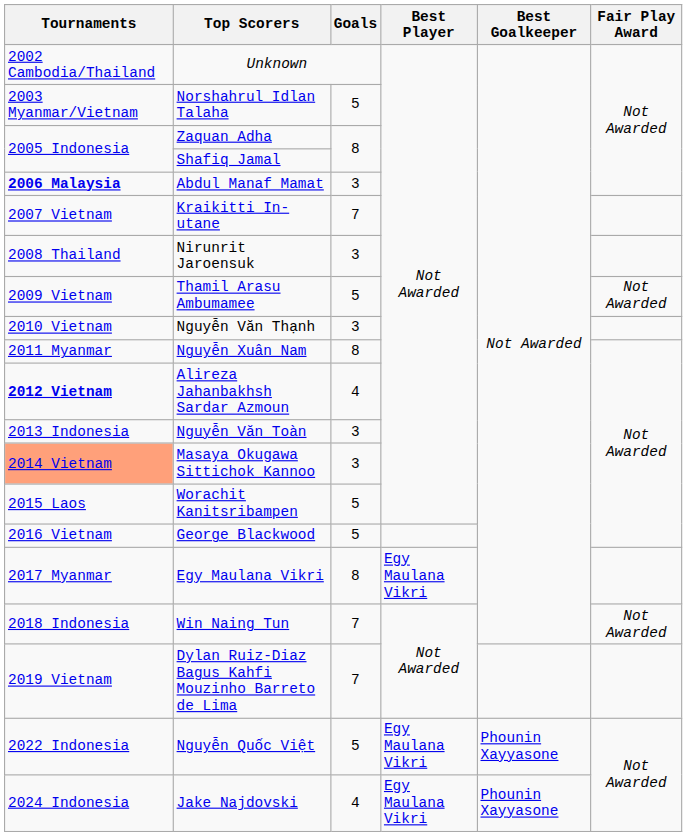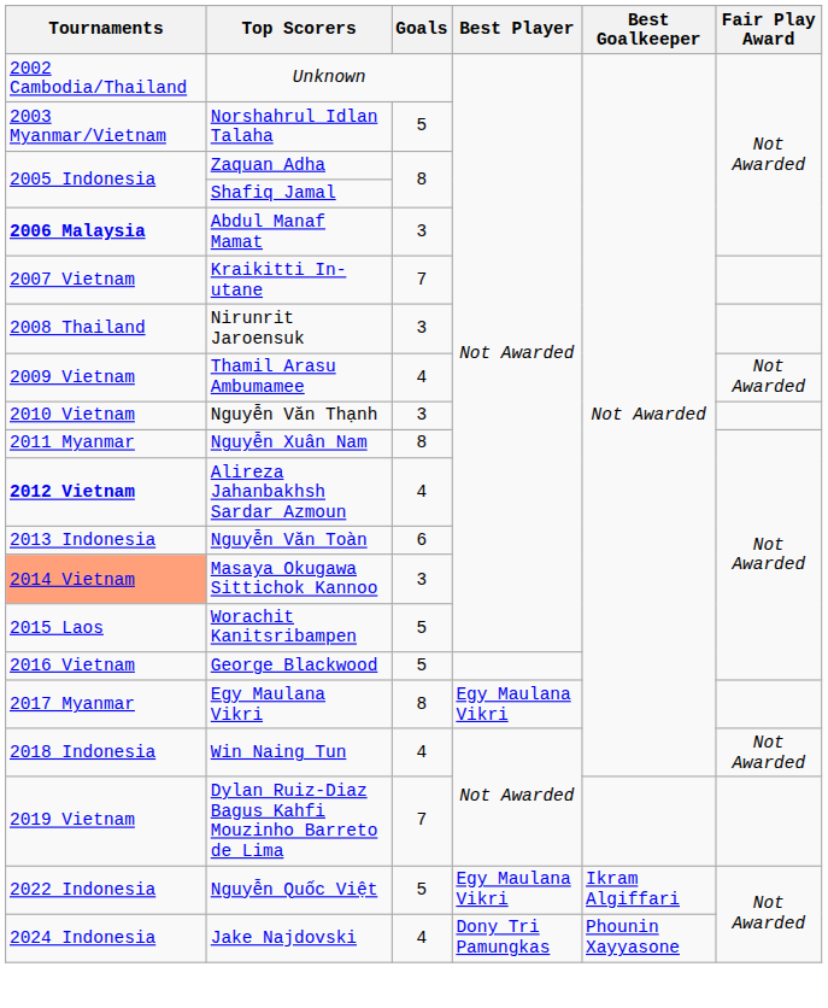 <table class=wikitable>
 <tr>
 <th>Tournaments</th>
 <th>Top Scorers</th>
 <th>Goals</th>
 <th>Best Player</th>
 <th>Best Goalkeeper</th>
 <th>Fair Play Award</th>
 </tr>
 <tr>
 <td> <a href='#'>2002 Cambodia/Thailand</a></td>
 <td colspan="2" align=center><em>Unknown</em></td>
 <td rowspan="14" align=center><em>Not Awarded</em></td>
 <td rowspan="17" align=center><em>Not Awarded</em></td>
 <td rowspan="5" align=center><em>Not Awarded</em></td>
 </tr>
 <tr>
 <td> <a href='#'>2003 Myanmar/Vietnam</a></td>
 <td> <a href='#'>Norshahrul Idlan Talaha</a></td>
 <td align=center>5</td>
 </tr>
 <tr>
 <td rowspan=2> <a href='#'>2005 Indonesia</a></td>
 <td> <a href='#'>Zaquan Adha</a></td>
 <td align=center rowspan=2>8</td>
 </tr>
 <tr>
 <td> <a href='#'>Shafiq Jamal</a></td>
 </tr>
 <tr>
 <td><strong> <a href='#'>2006 Malaysia</a></strong></td>
 <td> <a href='#'>Abdul Manaf Mamat</a></td>
 <td align=center>3</td>
 </tr>
 <tr>
 <td> <a href='#'>2007 Vietnam</a></td>
 <td> <a href='#'>Kraikitti In-utane</a></td>
 <td align=center>7</td>
 </tr>
 <tr>
 <td> <a href='#'>2008 Thailand</a></td>
 <td> Nirunrit Jaroensuk</td>
 <td align=center>3</td>
 <td></td>
 </tr>
 <tr>
 <td> <a href='#'>2009 Vietnam</a></td>
 <td> <a href='#'>Thamil Arasu Ambumamee</a></td>
-<td align=center>5</td>
+<td align=center>4</td>
 <td align=center><em>Not Awarded</em></td>
 </tr>
 <tr>
 <td> <a href='#'>2010 Vietnam</a></td>
 <td> Nguyễn Văn Thạnh</td>
 <td align=center>3</td>
 <td></td>
 </tr>
 <tr>
 <td> <a href='#'>2011 Myanmar</a></td>
 <td> <a href='#'>Nguyễn Xuân Nam</a></td>
 <td align=center>8</td>
 <td rowspan="6" align=center><em>Not Awarded</em></td>
 </tr>
 <tr>
 <td><strong> <a href='#'>2012 Vietnam</a></strong></td>
 <td> <a href='#'>Alireza Jahanbakhsh</a><br> <a href='#'>Sardar Azmoun</a></td>
 <td align=center>4</td>
 </tr>
 <tr>
 <td> <a href='#'>2013 Indonesia</a></td>
 <td> <a href='#'>Nguyễn Văn Toàn</a></td>
-<td align=center>3</td>
+<td align=center>6</td>
 </tr>
 <tr>
 <td style="background: lightsalmon;"> <a href='#'>2014 Vietnam</a></td>
 <td> <a href='#'>Masaya Okugawa</a><br> <a href='#'>Sittichok Kannoo</a></td>
 <td align=center>3</td>
 </tr>
 <tr>
 <td> <a href='#'>2015 Laos</a></td>
 <td> <a href='#'>Worachit Kanitsribampen</a></td>
 <td align=center>5</td>
 </tr>
 <tr>
 <td> <a href='#'>2016 Vietnam</a></td>
 <td> <a href='#'>George Blackwood</a></td>
 <td align=center>5</td>
 </tr>
 <tr>
 <td> <a href='#'>2017 Myanmar</a></td>
 <td> <a href='#'>Egy Maulana Vikri</a></td>
 <td align=center>8</td>
 <td> <a href='#'>Egy Maulana Vikri</a></td>
 <td></td>
 </tr>
 <tr>
 <td> <a href='#'>2018 Indonesia</a></td>
 <td> <a href='#'>Win Naing Tun</a></td>
-<td align=center>7</td>
+<td align=center>4</td>
 <td rowspan="2" align=center><em>Not Awarded</em></td>
 <td align=center><em>Not Awarded</em></td>
 </tr>
 <tr>
 <td> <a href='#'>2019 Vietnam</a></td>
 <td> <a href='#'>Dylan Ruiz-Diaz</a><br> <a href='#'>Bagus Kahfi</a><br> <a href='#'>Mouzinho Barreto de Lima</a></td>
 <td align=center>7</td>
 <td></td>
 </tr>
 <tr>
 <td> <a href='#'>2022 Indonesia</a></td>
 <td> <a href='#'>Nguyễn Quốc Việt</a></td>
 <td align=center>5</td>
 <td> <a href='#'>Egy Maulana Vikri</a></td>
-<td> <a href='#'>Phounin Xayyasone</a></td>
+<td> <a href='#'>Ikram Algiffari</a></td>
 <td rowspan="2" align=center><em>Not Awarded</em></td>
 </tr>
 <tr>
 <td> <a href='#'>2024 Indonesia</a></td>
 <td> <a href='#'>Jake Najdovski</a></td>
 <td align=center>4</td>
-<td> <a href='#'>Egy Maulana Vikri</a></td>
+<td> <a href='#'>Dony Tri Pamungkas</a></td>
 <td> <a href='#'>Phounin Xayyasone</a></td>
 </tr>
 </table>
